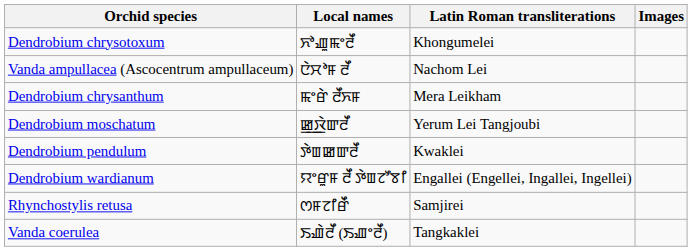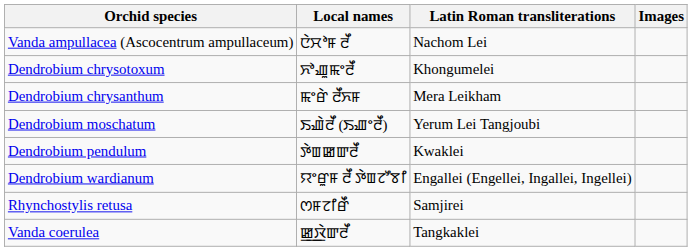 <table class="wikitable">
 <tr>
 <th>Orchid species</th>
 <th>Local names</th>
 <th>Latin Roman transliterations</th>
 <th>Images</th>
 </tr>
 <tr>
+<td><a href='#'>Vanda ampullacea</a> (Ascocentrum ampullaceum)</td>
+<td>ꯅꯥꯆꯣꯝ ꯂꯩ</td>
+<td>Nachom Lei</td>
+<td></td>
+</tr>
+<tr>
 <td><a href='#'>Dendrobium chrysotoxum</a></td>
 <td>ꯈꯣꯉꯨꯃꯦꯂꯩ</td>
 <td>Khongumelei</td>
-<td></td>
-</tr>
-<tr>
-<td><a href='#'>Vanda ampullacea</a> (Ascocentrum ampullaceum)</td>
-<td>ꯅꯥꯆꯣꯝ ꯂꯩ</td>
-<td>Nachom Lei</td>
 <td></td>
 </tr>
 <tr>
 <td><a href='#'>Dendrobium chrysanthum</a></td>
 <td>ꯃꯦꯔꯥ ꯂꯩꯈꯝ</td>
 <td>Mera Leikham</td>
 <td></td>
 </tr>
 <tr>
 <td><a href='#'>Dendrobium moschatum</a></td>
-<td>ꯀ꯭ꯋꯥꯛꯂꯩ</td>
+<td>ꯏꯉꯥꯂꯩ (ꯏꯉꯦꯂꯩ)</td>
 <td>Yerum Lei Tangjoubi</td>
 <td></td>
 </tr>
 <tr>
 <td><a href='#'>Dendrobium pendulum</a></td>
 <td>ꯇꯥꯡꯀꯛꯂꯩ</td>
 <td>Kwaklei</td>
 <td></td>
 </tr>
 <tr>
 <td><a href='#'>Dendrobium wardianum</a></td>
 <td>ꯌꯦꯔꯨꯝ ꯂꯩ ꯇꯥꯡꯖꯧꯕꯤ</td>
 <td>Engallei (Engellei, Ingallei, Ingellei)</td>
 <td></td>
 </tr>
 <tr>
 <td><a href='#'>Rhynchostylis retusa</a></td>
 <td>ꯁꯝꯖꯤꯔꯩ</td>
 <td>Samjirei</td>
 <td></td>
 </tr>
 <tr>
 <td><a href='#'>Vanda coerulea</a></td>
-<td>ꯏꯉꯥꯂꯩ (ꯏꯉꯦꯂꯩ)</td>
+<td>ꯀ꯭ꯋꯥꯛꯂꯩ</td>
 <td>Tangkaklei</td>
 <td></td>
 </tr>
 </table>
